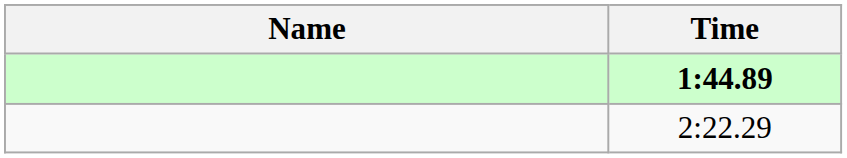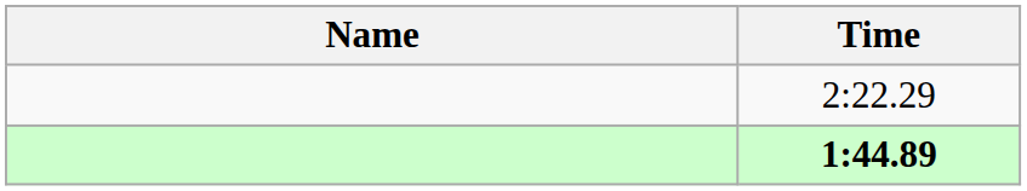 <table class="wikitable" style="text-align:center;">
 <tr>
 <th style="width:19em">Name</th>
 <th style="width:7em">Time</th>
 </tr>
+<tr>
+<td align=left></td>
+<td>2:22.29</td>
+</tr>
 <tr bgcolor=ccffcc>
 <td align=left><strong></strong></td>
 <td><strong>1:44.89</strong></td>
 </tr>
-<tr>
-<td align=left></td>
-<td>2:22.29</td>
-</tr>
 </table>
